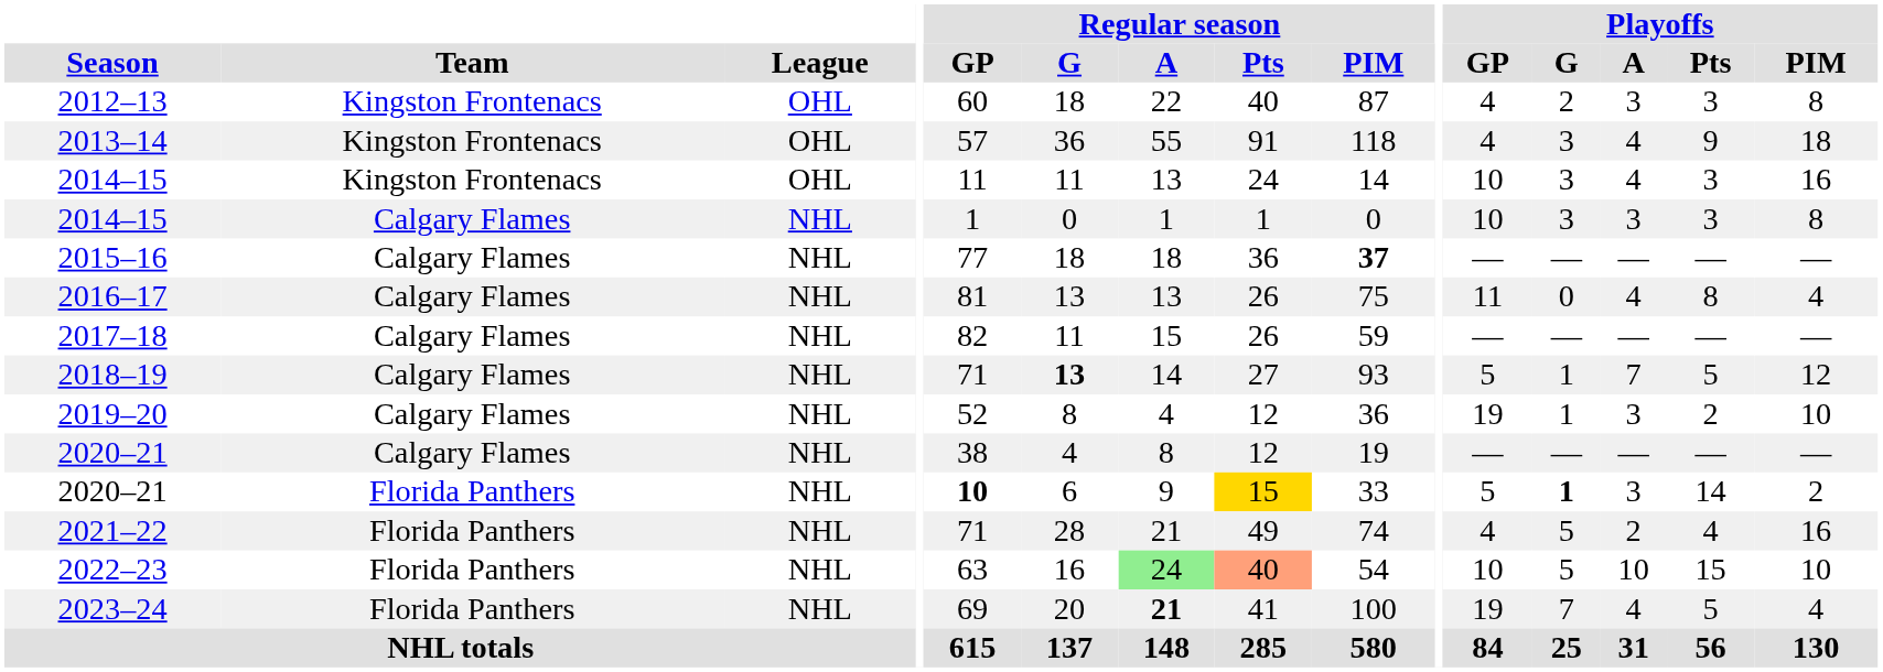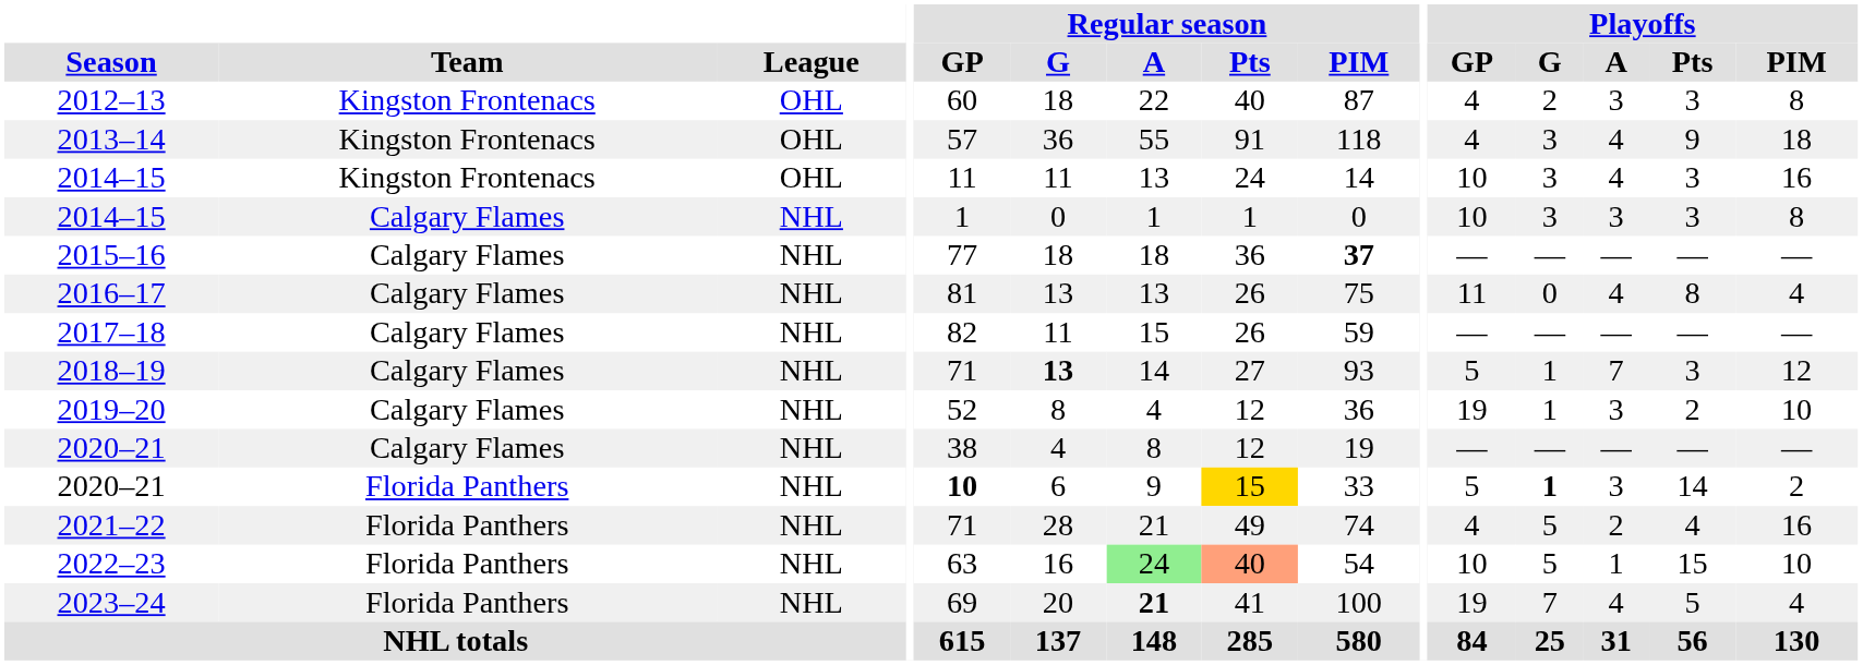 <table border="0" cellpadding="1" cellspacing="0" style="text-align:center; width:60em;">
 <tr bgcolor="#e0e0e0">
 <th colspan="3" bgcolor="#ffffff"></th>
 <th rowspan="99" bgcolor="#ffffff"></th>
 <th colspan="5"><a href='#'>Regular season</a></th>
 <th rowspan="99" bgcolor="#ffffff"></th>
 <th colspan="5"><a href='#'>Playoffs</a></th>
 </tr>
 <tr bgcolor="#e0e0e0">
 <th><a href='#'>Season</a></th>
 <th>Team</th>
 <th>League</th>
 <th>GP</th>
 <th><a href='#'>G</a></th>
 <th><a href='#'>A</a></th>
 <th><a href='#'>Pts</a></th>
 <th><a href='#'>PIM</a></th>
 <th>GP</th>
 <th>G</th>
 <th>A</th>
 <th>Pts</th>
 <th>PIM</th>
 </tr>
 <tr>
 <td><a href='#'>2012–13</a></td>
 <td><a href='#'>Kingston Frontenacs</a></td>
 <td><a href='#'>OHL</a></td>
 <td>60</td>
 <td>18</td>
 <td>22</td>
 <td>40</td>
 <td>87</td>
 <td>4</td>
 <td>2</td>
 <td>3</td>
 <td>3</td>
 <td>8</td>
 </tr>
 <tr bgcolor="#f0f0f0">
 <td><a href='#'>2013–14</a></td>
 <td>Kingston Frontenacs</td>
 <td>OHL</td>
 <td>57</td>
 <td>36</td>
 <td>55</td>
 <td>91</td>
 <td>118</td>
 <td>4</td>
 <td>3</td>
 <td>4</td>
 <td>9</td>
 <td>18</td>
 </tr>
 <tr>
 <td><a href='#'>2014–15</a></td>
 <td>Kingston Frontenacs</td>
 <td>OHL</td>
 <td>11</td>
 <td>11</td>
 <td>13</td>
 <td>24</td>
 <td>14</td>
 <td>10</td>
 <td>3</td>
 <td>4</td>
 <td>3</td>
 <td>16</td>
 </tr>
 <tr bgcolor="#f0f0f0">
 <td><a href='#'>2014–15</a></td>
 <td><a href='#'>Calgary Flames</a></td>
 <td><a href='#'>NHL</a></td>
 <td>1</td>
 <td>0</td>
 <td>1</td>
 <td>1</td>
 <td>0</td>
 <td>10</td>
 <td>3</td>
 <td>3</td>
 <td>3</td>
 <td>8</td>
 </tr>
 <tr>
 <td><a href='#'>2015–16</a></td>
 <td>Calgary Flames</td>
 <td>NHL</td>
 <td>77</td>
 <td>18</td>
 <td>18</td>
 <td>36</td>
 <td><strong>37</strong></td>
 <td>—</td>
 <td>—</td>
 <td>—</td>
 <td>—</td>
 <td>—</td>
 </tr>
 <tr bgcolor="#f0f0f0">
 <td><a href='#'>2016–17</a></td>
 <td>Calgary Flames</td>
 <td>NHL</td>
 <td>81</td>
 <td>13</td>
 <td>13</td>
 <td>26</td>
 <td>75</td>
 <td>11</td>
 <td>0</td>
 <td>4</td>
 <td>8</td>
 <td>4</td>
 </tr>
 <tr>
 <td><a href='#'>2017–18</a></td>
 <td>Calgary Flames</td>
 <td>NHL</td>
 <td>82</td>
 <td>11</td>
 <td>15</td>
 <td>26</td>
 <td>59</td>
 <td>—</td>
 <td>—</td>
 <td>—</td>
 <td>—</td>
 <td>—</td>
 </tr>
 <tr bgcolor="#f0f0f0">
 <td><a href='#'>2018–19</a></td>
 <td>Calgary Flames</td>
 <td>NHL</td>
 <td>71</td>
 <td><strong>13</strong></td>
 <td>14</td>
 <td>27</td>
 <td>93</td>
 <td>5</td>
 <td>1</td>
 <td>7</td>
-<td>5</td>
+<td>3</td>
 <td>12</td>
 </tr>
 <tr>
 <td><a href='#'>2019–20</a></td>
 <td>Calgary Flames</td>
 <td>NHL</td>
 <td>52</td>
 <td>8</td>
 <td>4</td>
 <td>12</td>
 <td>36</td>
 <td>19</td>
 <td>1</td>
 <td>3</td>
 <td>2</td>
 <td>10</td>
 </tr>
 <tr bgcolor="#f0f0f0">
 <td><a href='#'>2020–21</a></td>
 <td>Calgary Flames</td>
 <td>NHL</td>
 <td>38</td>
 <td>4</td>
 <td>8</td>
 <td>12</td>
 <td>19</td>
 <td>—</td>
 <td>—</td>
 <td>—</td>
 <td>—</td>
 <td>—</td>
 </tr>
 <tr>
 <td>2020–21</td>
 <td><a href='#'>Florida Panthers</a></td>
 <td>NHL</td>
 <td><strong>10</strong></td>
 <td>6</td>
 <td>9</td>
 <td style="background: gold;">15</td>
 <td>33</td>
 <td>5</td>
 <td><strong>1</strong></td>
 <td>3</td>
 <td>14</td>
 <td>2</td>
 </tr>
 <tr bgcolor="#f0f0f0">
 <td><a href='#'>2021–22</a></td>
 <td>Florida Panthers</td>
 <td>NHL</td>
 <td>71</td>
 <td>28</td>
 <td>21</td>
 <td>49</td>
 <td>74</td>
 <td>4</td>
 <td>5</td>
 <td>2</td>
 <td>4</td>
 <td>16</td>
 </tr>
 <tr>
 <td><a href='#'>2022–23</a></td>
 <td>Florida Panthers</td>
 <td>NHL</td>
 <td>63</td>
 <td>16</td>
 <td style="background: lightgreen;">24</td>
 <td style="background: lightsalmon;">40</td>
 <td>54</td>
 <td>10</td>
 <td>5</td>
-<td>10</td>
+<td>1</td>
 <td>15</td>
 <td>10</td>
 </tr>
 <tr bgcolor="#f0f0f0">
 <td><a href='#'>2023–24</a></td>
 <td>Florida Panthers</td>
 <td>NHL</td>
 <td>69</td>
 <td>20</td>
 <td><strong>21</strong></td>
 <td>41</td>
 <td>100</td>
 <td>19</td>
 <td>7</td>
 <td>4</td>
 <td>5</td>
 <td>4</td>
 </tr>
 <tr bgcolor="#e0e0e0">
 <th colspan="3">NHL totals</th>
 <th>615</th>
 <th>137</th>
 <th>148</th>
 <th>285</th>
 <th>580</th>
 <th>84</th>
 <th>25</th>
 <th>31</th>
 <th>56</th>
 <th>130</th>
 </tr>
 </table>
